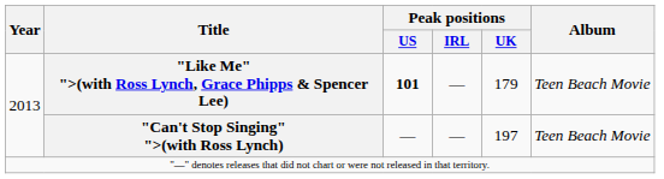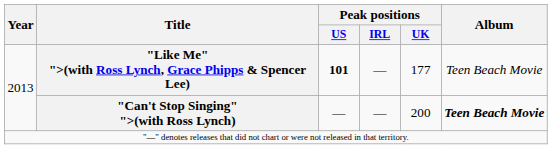 <table class="wikitable plainrowheaders" style="text-align:center;" border="1">
 <tr>
 <th scope="col" rowspan="2">Year</th>
 <th scope="col" rowspan="2" style="width:21em;">Title</th>
 <th scope="col" colspan="3">Peak positions</th>
 <th scope="col" rowspan="2">Album</th>
 </tr>
 <tr>
 <th scope="col" style="width:3em;font-size:90%;"><a href='#'>US</a><br></th>
 <th scope="col" style="width:3em;font-size:90%;"><a href='#'>IRL</a><br></th>
 <th scope="col" style="width:3em;font-size:90%;"><a href='#'>UK</a><br></th>
 </tr>
 <tr>
 <td rowspan="2">2013</td>
 <th scope="row">"Like Me"<br><span>">(with <a href='#'>Ross Lynch</a>, <a href='#'>Grace Phipps</a> & Spencer Lee)</span></th>
 <td><strong>101</strong></td>
 <td>—</td>
-<td>179</td>
+<td>177</td>
 <td><em>Teen Beach Movie</em></td>
 </tr>
 <tr>
 <th scope="row">"Can't Stop Singing"<br><span>">(with Ross Lynch)</span></th>
 <td>—</td>
 <td>—</td>
-<td>197</td>
-<td><em>Teen Beach Movie</em></td>
+<td>200</td>
+<td><strong><em>Teen Beach Movie</em></strong></td>
 </tr>
 <tr>
 <td align="center" colspan="14" style="font-size:8pt">"—" denotes releases that did not chart or were not released in that territory.</td>
 </tr>
 </table>
